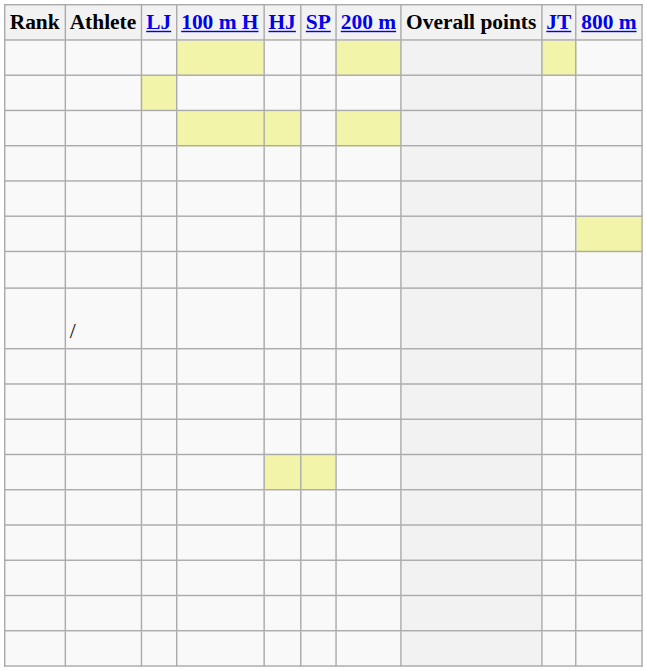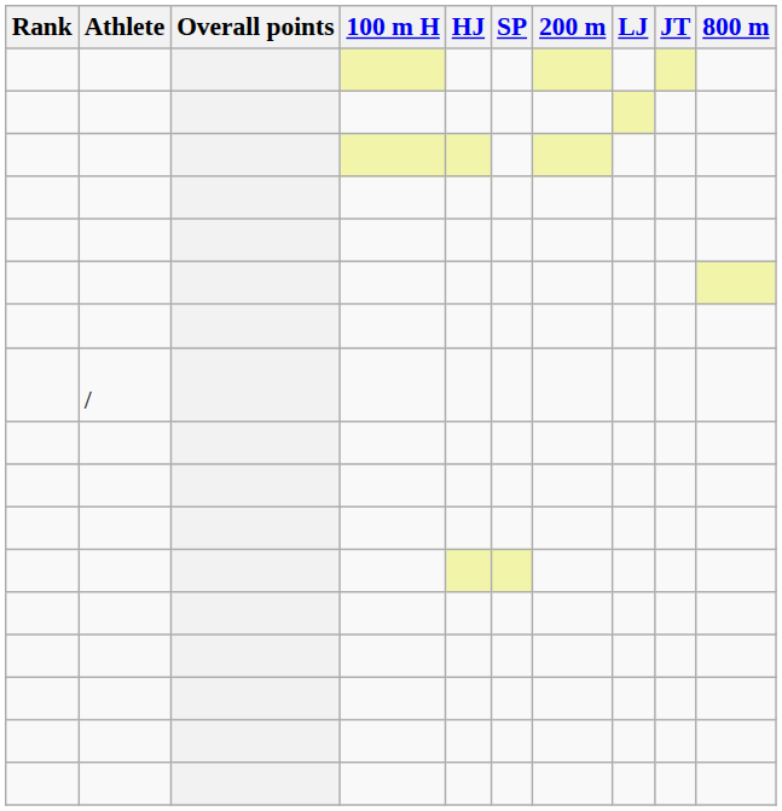 <table class="wikitable sortable" style="font-size:95%;">
 <tr>
 <th>Rank</th>
 <th>Athlete</th>
-<th><a href='#'>LJ</a></th>
+<th>Overall points</th>
 <th><a href='#'>100 m H</a></th>
 <th><a href='#'>HJ</a></th>
 <th><a href='#'>SP</a></th>
 <th><a href='#'>200 m</a></th>
-<th>Overall points</th>
+<th><a href='#'>LJ</a></th>
 <th><a href='#'>JT</a></th>
 <th><a href='#'>800 m</a></th>
 </tr>
 <tr>
 <td align=center></td>
 <td align=left> <br></td>
-<td></td>
+<th></th>
 <td bgcolor=#F2F5A9></td>
 <td></td>
 <td></td>
 <td bgcolor=#F2F5A9></td>
-<th></th>
+<td></td>
 <td bgcolor=#F2F5A9></td>
 <td></td>
 </tr>
 <tr>
 <td align=center></td>
 <td align=left> <br></td>
-<td bgcolor=#F2F5A9></td>
+<th></th>
 <td></td>
 <td></td>
 <td></td>
 <td></td>
-<th></th>
+<td bgcolor=#F2F5A9></td>
 <td></td>
 <td></td>
 </tr>
 <tr>
 <td align=center></td>
 <td align=left> <br></td>
-<td></td>
+<th></th>
 <td bgcolor=#F2F5A9></td>
 <td bgcolor=#F2F5A9></td>
 <td></td>
 <td bgcolor=#F2F5A9></td>
-<th></th>
+<td></td>
 <td></td>
 <td></td>
 </tr>
 <tr>
 <td align=center></td>
 <td align=left> <br></td>
+<th></th>
 <td></td>
 <td></td>
 <td></td>
 <td></td>
 <td></td>
-<th></th>
 <td></td>
 <td></td>
 </tr>
 <tr>
 <td align=center></td>
 <td align=left> <br></td>
+<th></th>
 <td></td>
 <td></td>
 <td></td>
 <td></td>
 <td></td>
-<th></th>
 <td></td>
 <td></td>
 </tr>
 <tr>
 <td align=center></td>
 <td align=left> <br></td>
+<th></th>
 <td></td>
 <td></td>
 <td></td>
 <td></td>
 <td></td>
-<th></th>
 <td></td>
 <td bgcolor=#F2F5A9></td>
 </tr>
 <tr>
 <td align=center></td>
 <td align=left> <br></td>
+<th></th>
 <td></td>
 <td></td>
 <td></td>
 <td></td>
 <td></td>
-<th></th>
 <td></td>
 <td></td>
 </tr>
 <tr>
 <td align=center></td>
 <td align=left> <br>/</td>
+<th></th>
 <td></td>
 <td></td>
 <td></td>
 <td></td>
 <td></td>
-<th></th>
 <td></td>
 <td></td>
 </tr>
 <tr>
 <td align=center></td>
 <td align=left> <br></td>
+<th></th>
 <td></td>
 <td></td>
 <td></td>
 <td></td>
 <td></td>
-<th></th>
 <td></td>
 <td></td>
 </tr>
 <tr>
 <td align=center></td>
 <td align=left> <br></td>
+<th></th>
 <td></td>
 <td></td>
 <td></td>
 <td></td>
 <td></td>
-<th></th>
 <td></td>
 <td></td>
 </tr>
 <tr>
 <td align=center></td>
 <td align=left> <br></td>
+<th></th>
 <td></td>
 <td></td>
 <td></td>
 <td></td>
 <td></td>
-<th></th>
 <td></td>
 <td></td>
 </tr>
 <tr>
 <td align=center></td>
 <td align=left> <br></td>
-<td></td>
+<th></th>
 <td></td>
 <td bgcolor=#F2F5A9></td>
 <td bgcolor=#F2F5A9></td>
 <td></td>
-<th></th>
+<td></td>
 <td></td>
 <td></td>
 </tr>
 <tr>
 <td align=center></td>
 <td align=left> <br></td>
+<th></th>
 <td></td>
 <td></td>
 <td></td>
 <td></td>
 <td></td>
-<th></th>
 <td></td>
 <td></td>
 </tr>
 <tr>
 <td align=center></td>
 <td align=left> <br></td>
+<th></th>
 <td></td>
 <td></td>
 <td></td>
 <td></td>
 <td></td>
-<th></th>
 <td></td>
 <td></td>
 </tr>
 <tr>
 <td align=center></td>
 <td align=left> <br></td>
+<th></th>
 <td></td>
 <td></td>
 <td></td>
 <td></td>
 <td></td>
-<th></th>
 <td></td>
 <td></td>
 </tr>
 <tr>
 <td align=center></td>
 <td align=left> <br></td>
+<th></th>
 <td></td>
 <td></td>
 <td></td>
 <td></td>
 <td></td>
-<th></th>
 <td></td>
 <td></td>
 </tr>
 <tr>
 <td align=center></td>
 <td align=left> <br></td>
+<th></th>
 <td></td>
 <td></td>
 <td></td>
 <td></td>
 <td></td>
-<th></th>
 <td></td>
 <td></td>
 </tr>
 </table>
